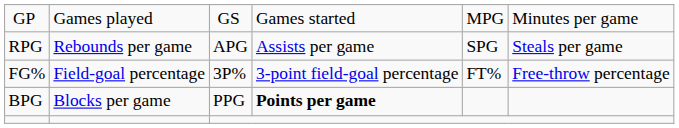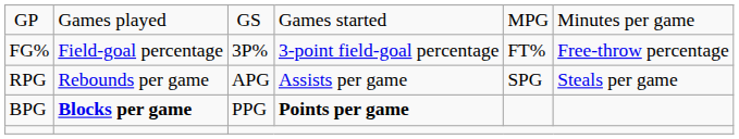 <table class="wikitable">
 <tr>
 <td> GP</td>
 <td>Games played</td>
 <td> GS</td>
 <td>Games started</td>
 <td>MPG</td>
 <td>Minutes per game</td>
 </tr>
 <tr>
+<td>FG%</td>
+<td><a href='#'>Field-goal</a> percentage</td>
+<td>3P%</td>
+<td><a href='#'>3-point field-goal</a> percentage</td>
+<td>FT%</td>
+<td><a href='#'>Free-throw</a> percentage</td>
+</tr>
+<tr>
 <td>RPG</td>
 <td><a href='#'>Rebounds</a> per game</td>
 <td>APG</td>
 <td><a href='#'>Assists</a> per game</td>
 <td>SPG</td>
 <td><a href='#'>Steals</a> per game</td>
 </tr>
 <tr>
-<td>FG%</td>
-<td><a href='#'>Field-goal</a> percentage</td>
-<td>3P%</td>
-<td><a href='#'>3-point field-goal</a> percentage</td>
-<td>FT%</td>
-<td><a href='#'>Free-throw</a> percentage</td>
-</tr>
-<tr>
 <td>BPG</td>
-<td><a href='#'>Blocks</a> per game</td>
+<td><strong><a href='#'>Blocks</a> per game</strong></td>
 <td>PPG</td>
 <td><strong>Points per game</strong></td>
 <td></td>
 <td></td>
 </tr>
 <tr>
 <td></td>
 <td></td>
 </tr>
 </table>
